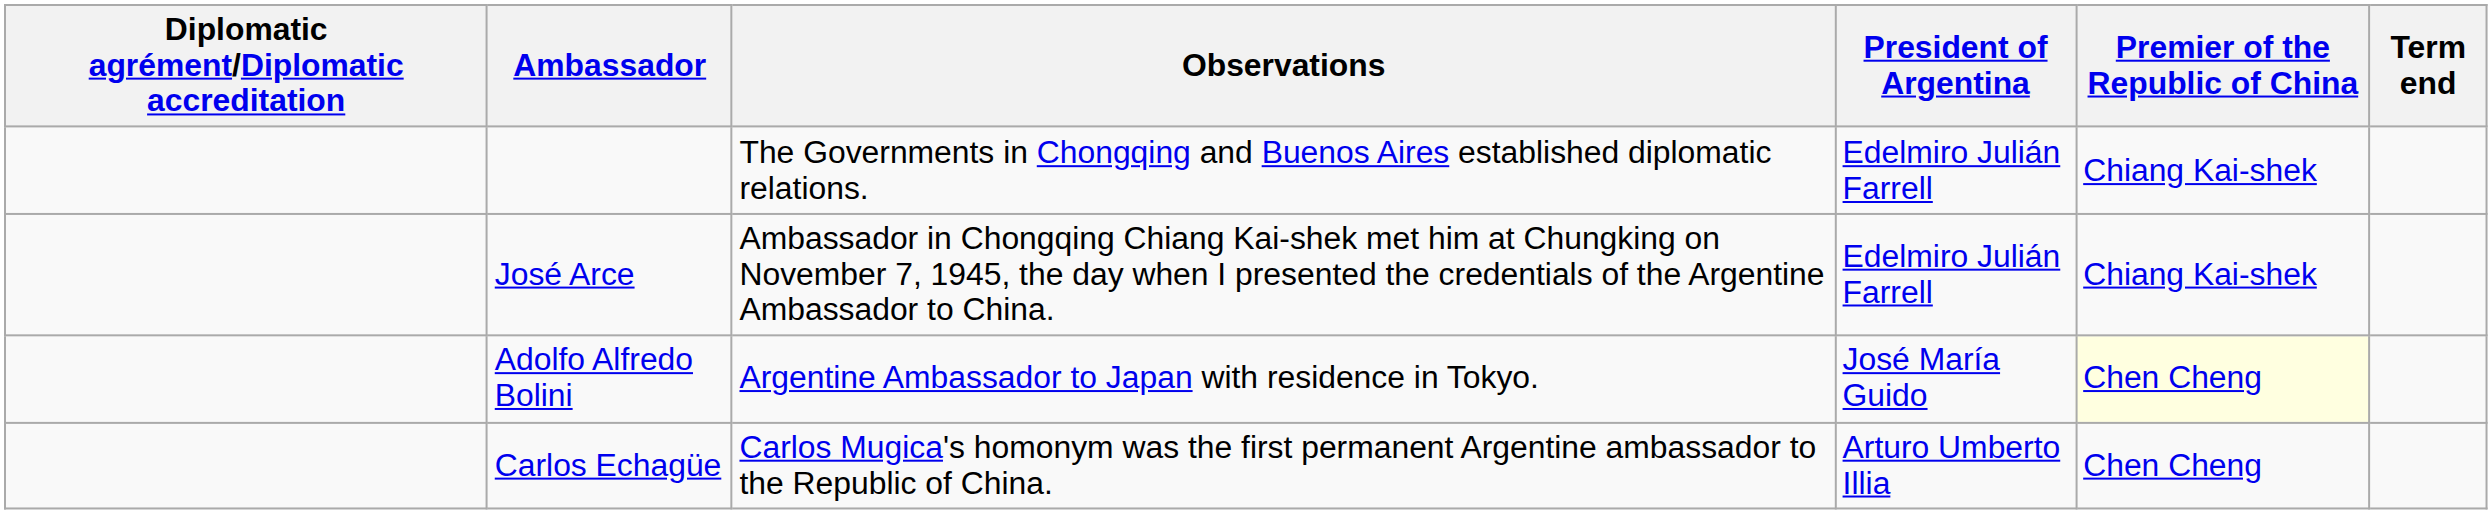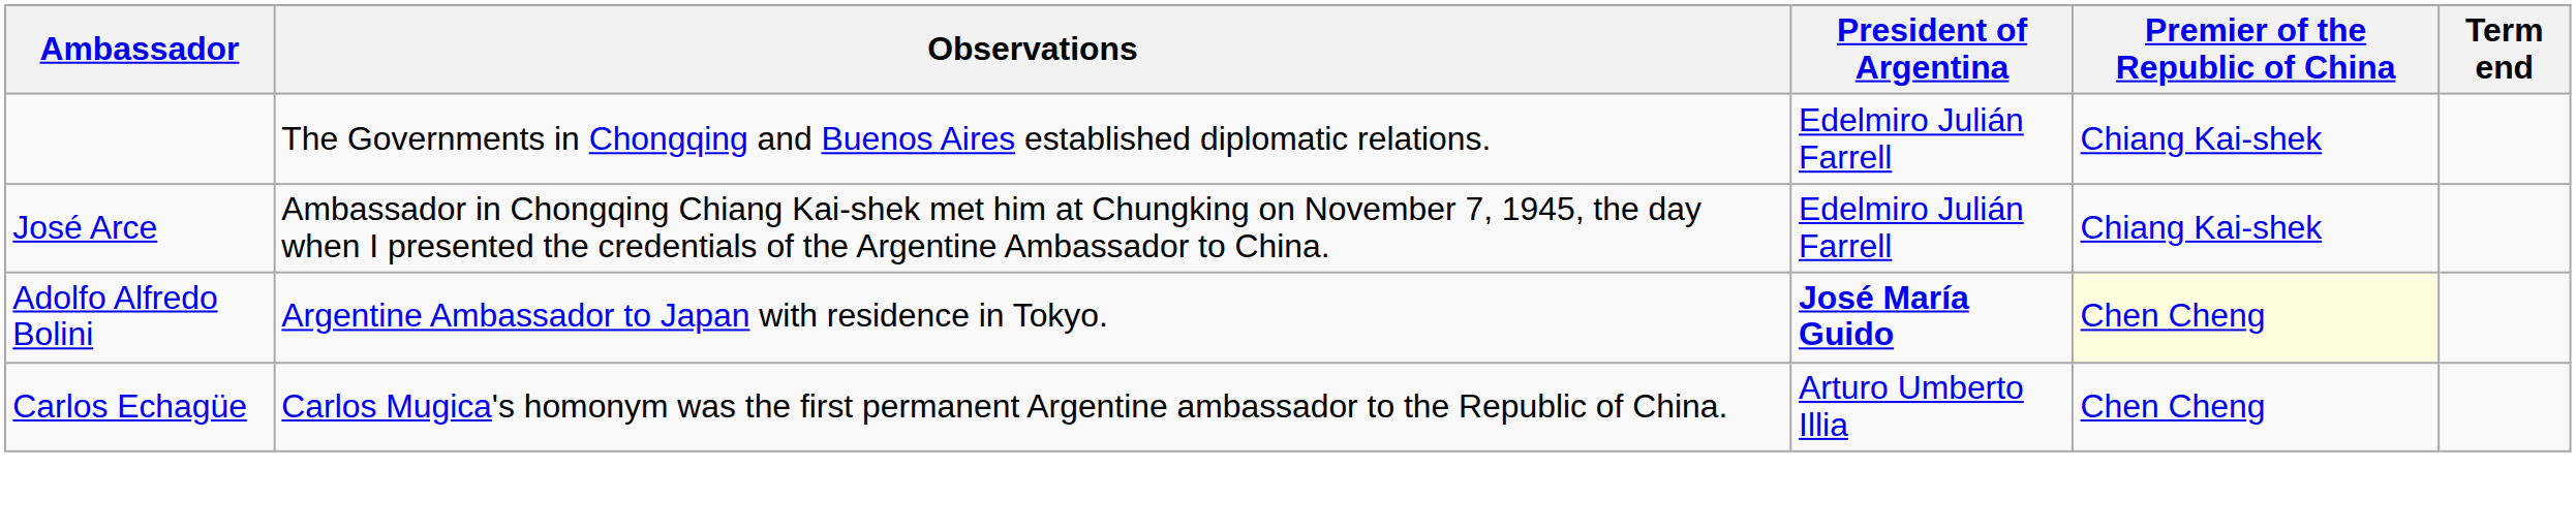 <table class="wikitable sortable">
 <tr>
-<th>Diplomatic <a href='#'>agrément</a>/<a href='#'>Diplomatic accreditation</a></th>
 <th><a href='#'>Ambassador</a></th>
 <th>Observations</th>
 <th><a href='#'>President of Argentina</a></th>
 <th><a href='#'>Premier of the Republic of China</a></th>
 <th>Term end</th>
 </tr>
 <tr>
 <td></td>
-<td></td>
 <td>The Governments in <a href='#'>Chongqing</a> and <a href='#'>Buenos Aires</a> established diplomatic relations.</td>
 <td><a href='#'>Edelmiro Julián Farrell</a></td>
 <td><a href='#'>Chiang Kai-shek</a></td>
 <td></td>
 </tr>
 <tr>
-<td></td>
 <td><a href='#'>José Arce </a></td>
 <td>Ambassador in Chongqing Chiang Kai-shek met him at Chungking on November 7, 1945, the day when I presented the credentials of the Argentine Ambassador to China.</td>
 <td><a href='#'>Edelmiro Julián Farrell</a></td>
 <td><a href='#'>Chiang Kai-shek</a></td>
 <td></td>
 </tr>
 <tr>
-<td></td>
 <td><a href='#'>Adolfo Alfredo Bolini</a></td>
 <td><a href='#'>Argentine Ambassador to Japan</a> with residence in Tokyo.</td>
-<td><a href='#'>José María Guido</a></td>
+<td><strong><a href='#'>José María Guido</a></strong></td>
 <td style="background: lightyellow;"><a href='#'>Chen Cheng</a></td>
 <td></td>
 </tr>
 <tr>
-<td></td>
 <td><a href='#'>Carlos Echagüe</a></td>
 <td><a href='#'>Carlos Mugica</a>'s homonym was the first permanent Argentine ambassador to the Republic of China.</td>
 <td><a href='#'>Arturo Umberto Illia</a></td>
 <td><a href='#'>Chen Cheng</a></td>
 <td></td>
 </tr>
 </table>
